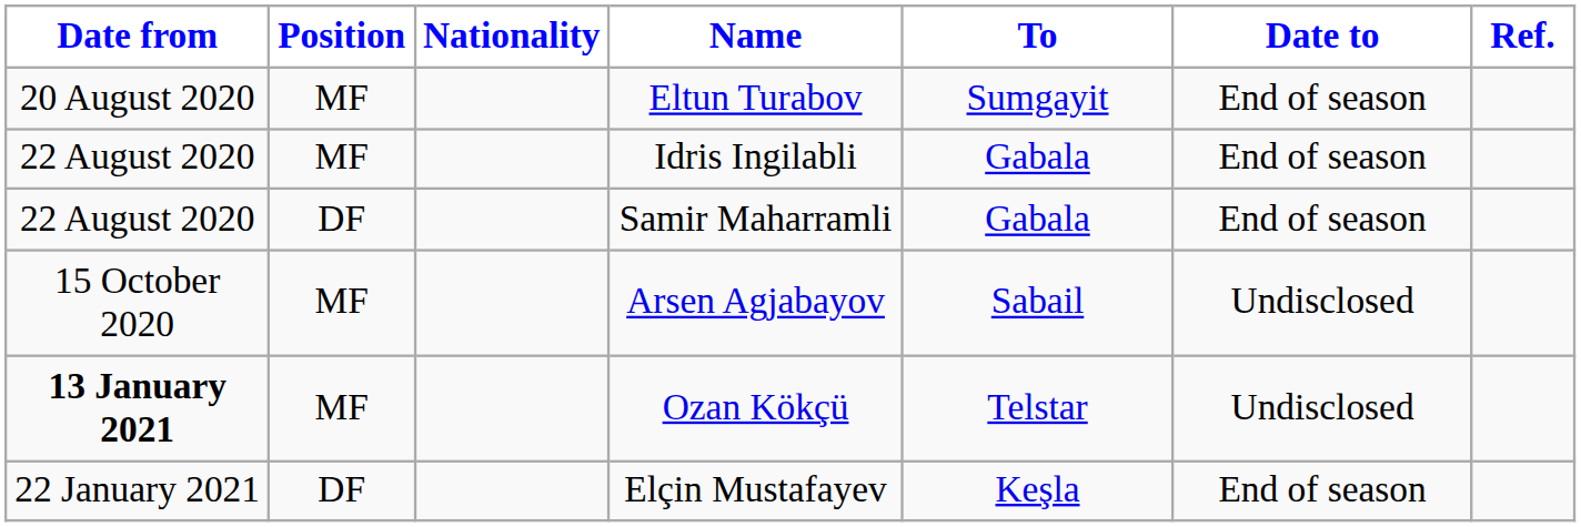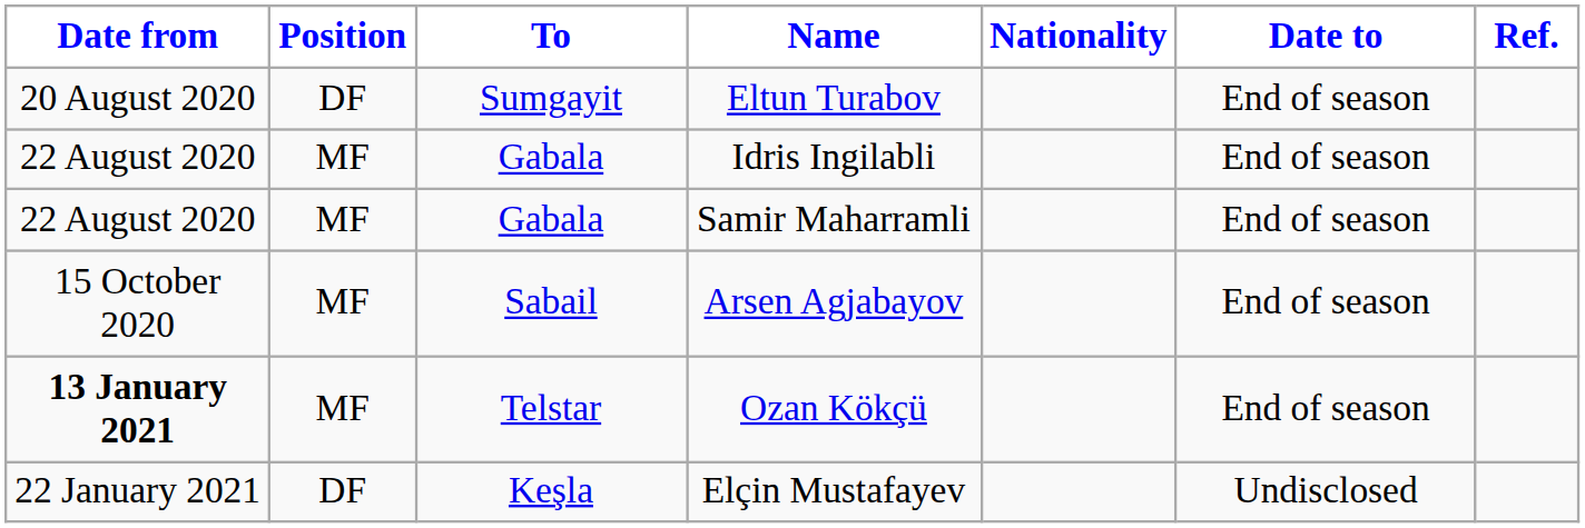 <table class="wikitable" style="text-align:center; font-size:90%; ">
 <tr>
 <th style="background:white; color:blue; width:200px;">Date from</th>
 <th style="background:white; color:blue; width:50px;">Position</th>
+<th style="background:white; color:blue; width:200px;">To</th>
+<th style="background:white; color:blue; width:200px;">Name</th>
 <th style="background:white; color:blue; width:50px;">Nationality</th>
-<th style="background:white; color:blue; width:200px;">Name</th>
-<th style="background:white; color:blue; width:200px;">To</th>
 <th style="background:white; color:blue; width:200px;">Date to</th>
 <th style="background:white; color:blue; width:50px;">Ref.</th>
 </tr>
 <tr>
 <td>20 August 2020</td>
-<td>MF</td>
+<td>DF</td>
+<td><a href='#'>Sumgayit</a></td>
+<td><a href='#'>Eltun Turabov</a></td>
 <td></td>
-<td><a href='#'>Eltun Turabov</a></td>
-<td><a href='#'>Sumgayit</a></td>
 <td>End of season</td>
 <td></td>
 </tr>
 <tr>
 <td>22 August 2020</td>
 <td>MF</td>
+<td><a href='#'>Gabala</a></td>
+<td>Idris Ingilabli</td>
 <td></td>
-<td>Idris Ingilabli</td>
-<td><a href='#'>Gabala</a></td>
 <td>End of season</td>
 <td></td>
 </tr>
 <tr>
 <td>22 August 2020</td>
-<td>DF</td>
+<td>MF</td>
+<td><a href='#'>Gabala</a></td>
+<td>Samir Maharramli</td>
 <td></td>
-<td>Samir Maharramli</td>
-<td><a href='#'>Gabala</a></td>
 <td>End of season</td>
 <td></td>
 </tr>
 <tr>
 <td>15 October 2020</td>
 <td>MF</td>
+<td><a href='#'>Sabail</a></td>
+<td><a href='#'>Arsen Agjabayov</a></td>
 <td></td>
-<td><a href='#'>Arsen Agjabayov</a></td>
-<td><a href='#'>Sabail</a></td>
-<td>Undisclosed</td>
+<td>End of season</td>
 <td></td>
 </tr>
 <tr>
 <td><strong>13 January 2021</strong></td>
 <td>MF</td>
+<td><a href='#'>Telstar</a></td>
+<td><a href='#'>Ozan Kökçü</a></td>
 <td></td>
-<td><a href='#'>Ozan Kökçü</a></td>
-<td><a href='#'>Telstar</a></td>
-<td>Undisclosed</td>
+<td>End of season</td>
 <td></td>
 </tr>
 <tr>
 <td>22 January 2021</td>
 <td>DF</td>
+<td><a href='#'>Keşla</a></td>
+<td>Elçin Mustafayev</td>
 <td></td>
-<td>Elçin Mustafayev</td>
-<td><a href='#'>Keşla</a></td>
-<td>End of season</td>
+<td>Undisclosed</td>
 <td></td>
 </tr>
 </table>
